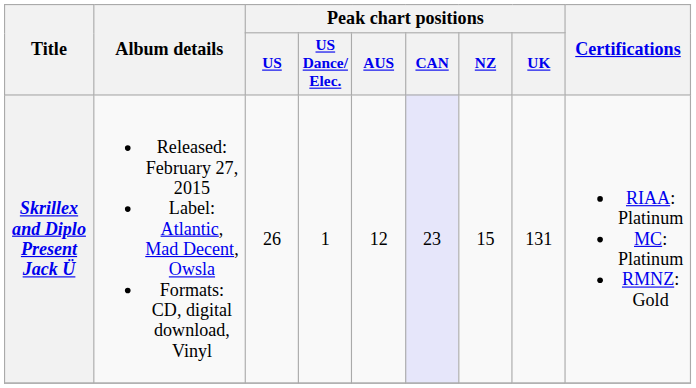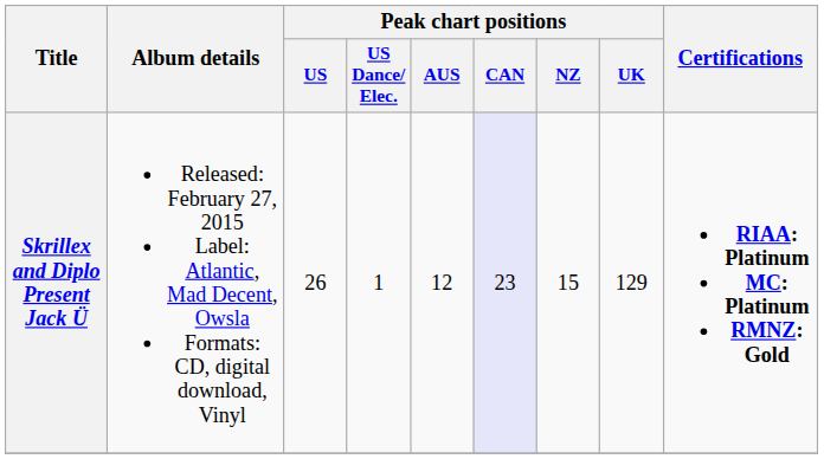 <table class="wikitable plainrowheaders" style="text-align:center;">
 <tr>
 <th scope="col" rowspan="2">Title</th>
 <th scope="col" rowspan="2">Album details</th>
 <th scope="col" colspan="6">Peak chart positions</th>
 <th scope="col" rowspan="2"><a href='#'>Certifications</a></th>
 </tr>
 <tr>
 <th scope="col" style="width:3em;font-size:85%;"><a href='#'>US</a><br></th>
 <th scope="col" style="width:3em;font-size:85%;"><a href='#'>US<br>Dance/<br>Elec.</a><br></th>
 <th scope="col" style="width:3em;font-size:85%;"><a href='#'>AUS</a><br></th>
 <th scope="col" style="width:3em;font-size:85%;"><a href='#'>CAN</a><br></th>
 <th scope="col" style="width:3em;font-size:85%;"><a href='#'>NZ</a><br></th>
 <th scope="col" style="width:3em;font-size:85%;"><a href='#'>UK</a><br></th>
 </tr>
 <tr>
 <th scope="row"><em><a href='#'>Skrillex and Diplo Present Jack Ü</a></em></th>
 <td><br><ul><li>Released: February 27, 2015</li><li>Label: <a href='#'>Atlantic</a>, <a href='#'>Mad Decent</a>, <a href='#'>Owsla</a></li><li>Formats: CD, digital download, Vinyl</li></ul></td>
 <td>26</td>
 <td>1</td>
 <td>12</td>
 <td style="background: lavender;">23</td>
 <td>15</td>
-<td>131</td>
-<td><br><ul><li><a href='#'>RIAA</a>: Platinum</li><li><a href='#'>MC</a>: Platinum</li><li><a href='#'>RMNZ</a>: Gold</li></ul></td>
+<td>129</td>
+<td><strong><br><ul><li><a href='#'>RIAA</a>: Platinum</li><li><a href='#'>MC</a>: Platinum</li><li><a href='#'>RMNZ</a>: Gold</li></ul></strong></td>
 </tr>
 <tr>
 </tr>
 </table>
